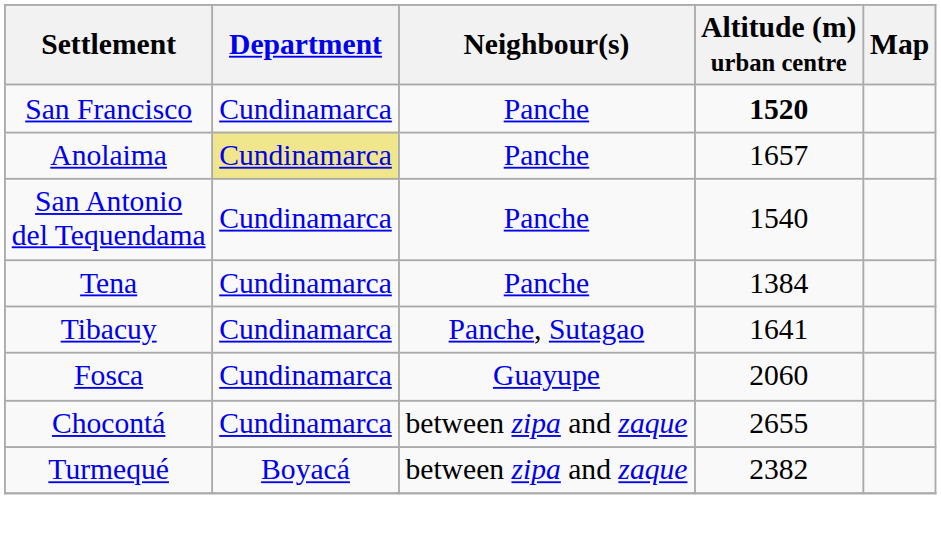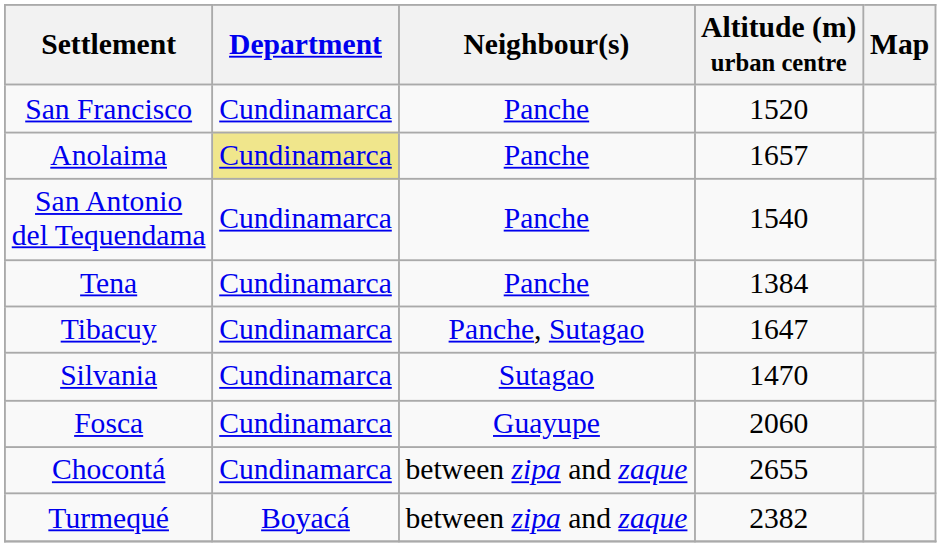 <table class="wikitable sortable">
 <tr>
 <th scope="col">Settlement</th>
 <th scope="col"><a href='#'>Department</a></th>
 <th scope="col">Neighbour(s)</th>
 <th scope="col">Altitude (m)<br><small>urban centre</small></th>
 <th scope="col">Map</th>
 </tr>
 <tr>
 <td align=center><a href='#'>San Francisco</a></td>
 <td align=center><a href='#'>Cundinamarca</a></td>
 <td align=center><a href='#'>Panche</a></td>
-<td align=center><strong>1520</strong></td>
+<td align=center>1520</td>
 <td align=center></td>
 </tr>
 <tr>
 <td align=center><a href='#'>Anolaima</a></td>
 <td align=center style="background: khaki;"><a href='#'>Cundinamarca</a></td>
 <td align=center><a href='#'>Panche</a></td>
 <td align=center>1657</td>
 <td align=center></td>
 </tr>
 <tr>
 <td align=center><a href='#'>San Antonio<br>del Tequendama</a></td>
 <td align=center><a href='#'>Cundinamarca</a></td>
 <td align=center><a href='#'>Panche</a></td>
 <td align=center>1540</td>
 <td align=center></td>
 </tr>
 <tr>
 <td align=center><a href='#'>Tena</a></td>
 <td align=center><a href='#'>Cundinamarca</a></td>
 <td align=center><a href='#'>Panche</a></td>
 <td align=center>1384</td>
 <td align=center></td>
 </tr>
 <tr>
 <td align=center><a href='#'>Tibacuy</a></td>
 <td align=center><a href='#'>Cundinamarca</a></td>
 <td align=center><a href='#'>Panche</a>, <a href='#'>Sutagao</a></td>
-<td align=center>1641</td>
+<td align=center>1647</td>
+<td align=center></td>
+</tr>
+<tr>
+<td align=center><a href='#'>Silvania</a></td>
+<td align=center><a href='#'>Cundinamarca</a></td>
+<td align=center><a href='#'>Sutagao</a></td>
+<td align=center>1470</td>
 <td align=center></td>
 </tr>
 <tr>
 <td align=center><a href='#'>Fosca</a></td>
 <td align=center><a href='#'>Cundinamarca</a></td>
 <td align=center><a href='#'>Guayupe</a></td>
 <td align=center>2060</td>
 <td align=center></td>
 </tr>
 <tr>
 <td align=center><a href='#'>Chocontá</a></td>
 <td align=center><a href='#'>Cundinamarca</a></td>
 <td align=center>between <em><a href='#'>zipa</a></em> and <em><a href='#'>zaque</a></em></td>
 <td align=center>2655</td>
 <td align=center></td>
 </tr>
 <tr>
 <td align=center><a href='#'>Turmequé</a></td>
 <td align=center><a href='#'>Boyacá</a></td>
 <td align=center>between <em><a href='#'>zipa</a></em> and <em><a href='#'>zaque</a></em></td>
 <td align=center>2382</td>
 <td align=center></td>
 </tr>
 <tr>
 </tr>
 </table>
